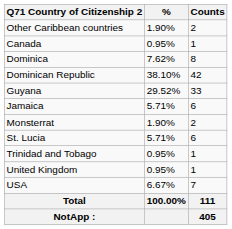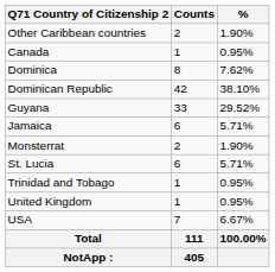 <table class="wikitable sortable">
 <tr>
 <th>Q71 Country of Citizenship 2</th>
+<th>Counts</th>
 <th>%</th>
-<th>Counts</th>
 </tr>
 <tr>
 <td>Other Caribbean countries</td>
+<td>2</td>
 <td>1.90%</td>
-<td>2</td>
 </tr>
 <tr>
 <td>Canada</td>
+<td>1</td>
 <td>0.95%</td>
-<td>1</td>
 </tr>
 <tr>
 <td>Dominica</td>
+<td>8</td>
 <td>7.62%</td>
-<td>8</td>
 </tr>
 <tr>
 <td>Dominican Republic</td>
+<td>42</td>
 <td>38.10%</td>
-<td>42</td>
 </tr>
 <tr>
 <td>Guyana</td>
+<td>33</td>
 <td>29.52%</td>
-<td>33</td>
 </tr>
 <tr>
 <td>Jamaica</td>
+<td>6</td>
 <td>5.71%</td>
-<td>6</td>
 </tr>
 <tr>
 <td>Monsterrat</td>
+<td>2</td>
 <td>1.90%</td>
-<td>2</td>
 </tr>
 <tr>
 <td>St. Lucia</td>
+<td>6</td>
 <td>5.71%</td>
-<td>6</td>
 </tr>
 <tr>
 <td>Trinidad and Tobago</td>
+<td>1</td>
 <td>0.95%</td>
-<td>1</td>
 </tr>
 <tr>
 <td>United Kingdom</td>
+<td>1</td>
 <td>0.95%</td>
-<td>1</td>
 </tr>
 <tr>
 <td>USA</td>
+<td>7</td>
 <td>6.67%</td>
-<td>7</td>
 </tr>
 <tr>
 <th>Total</th>
+<th>111</th>
 <th>100.00%</th>
-<th>111</th>
 </tr>
 <tr>
 <th>NotApp :</th>
+<th>405</th>
 <th></th>
-<th>405</th>
 </tr>
 </table>
